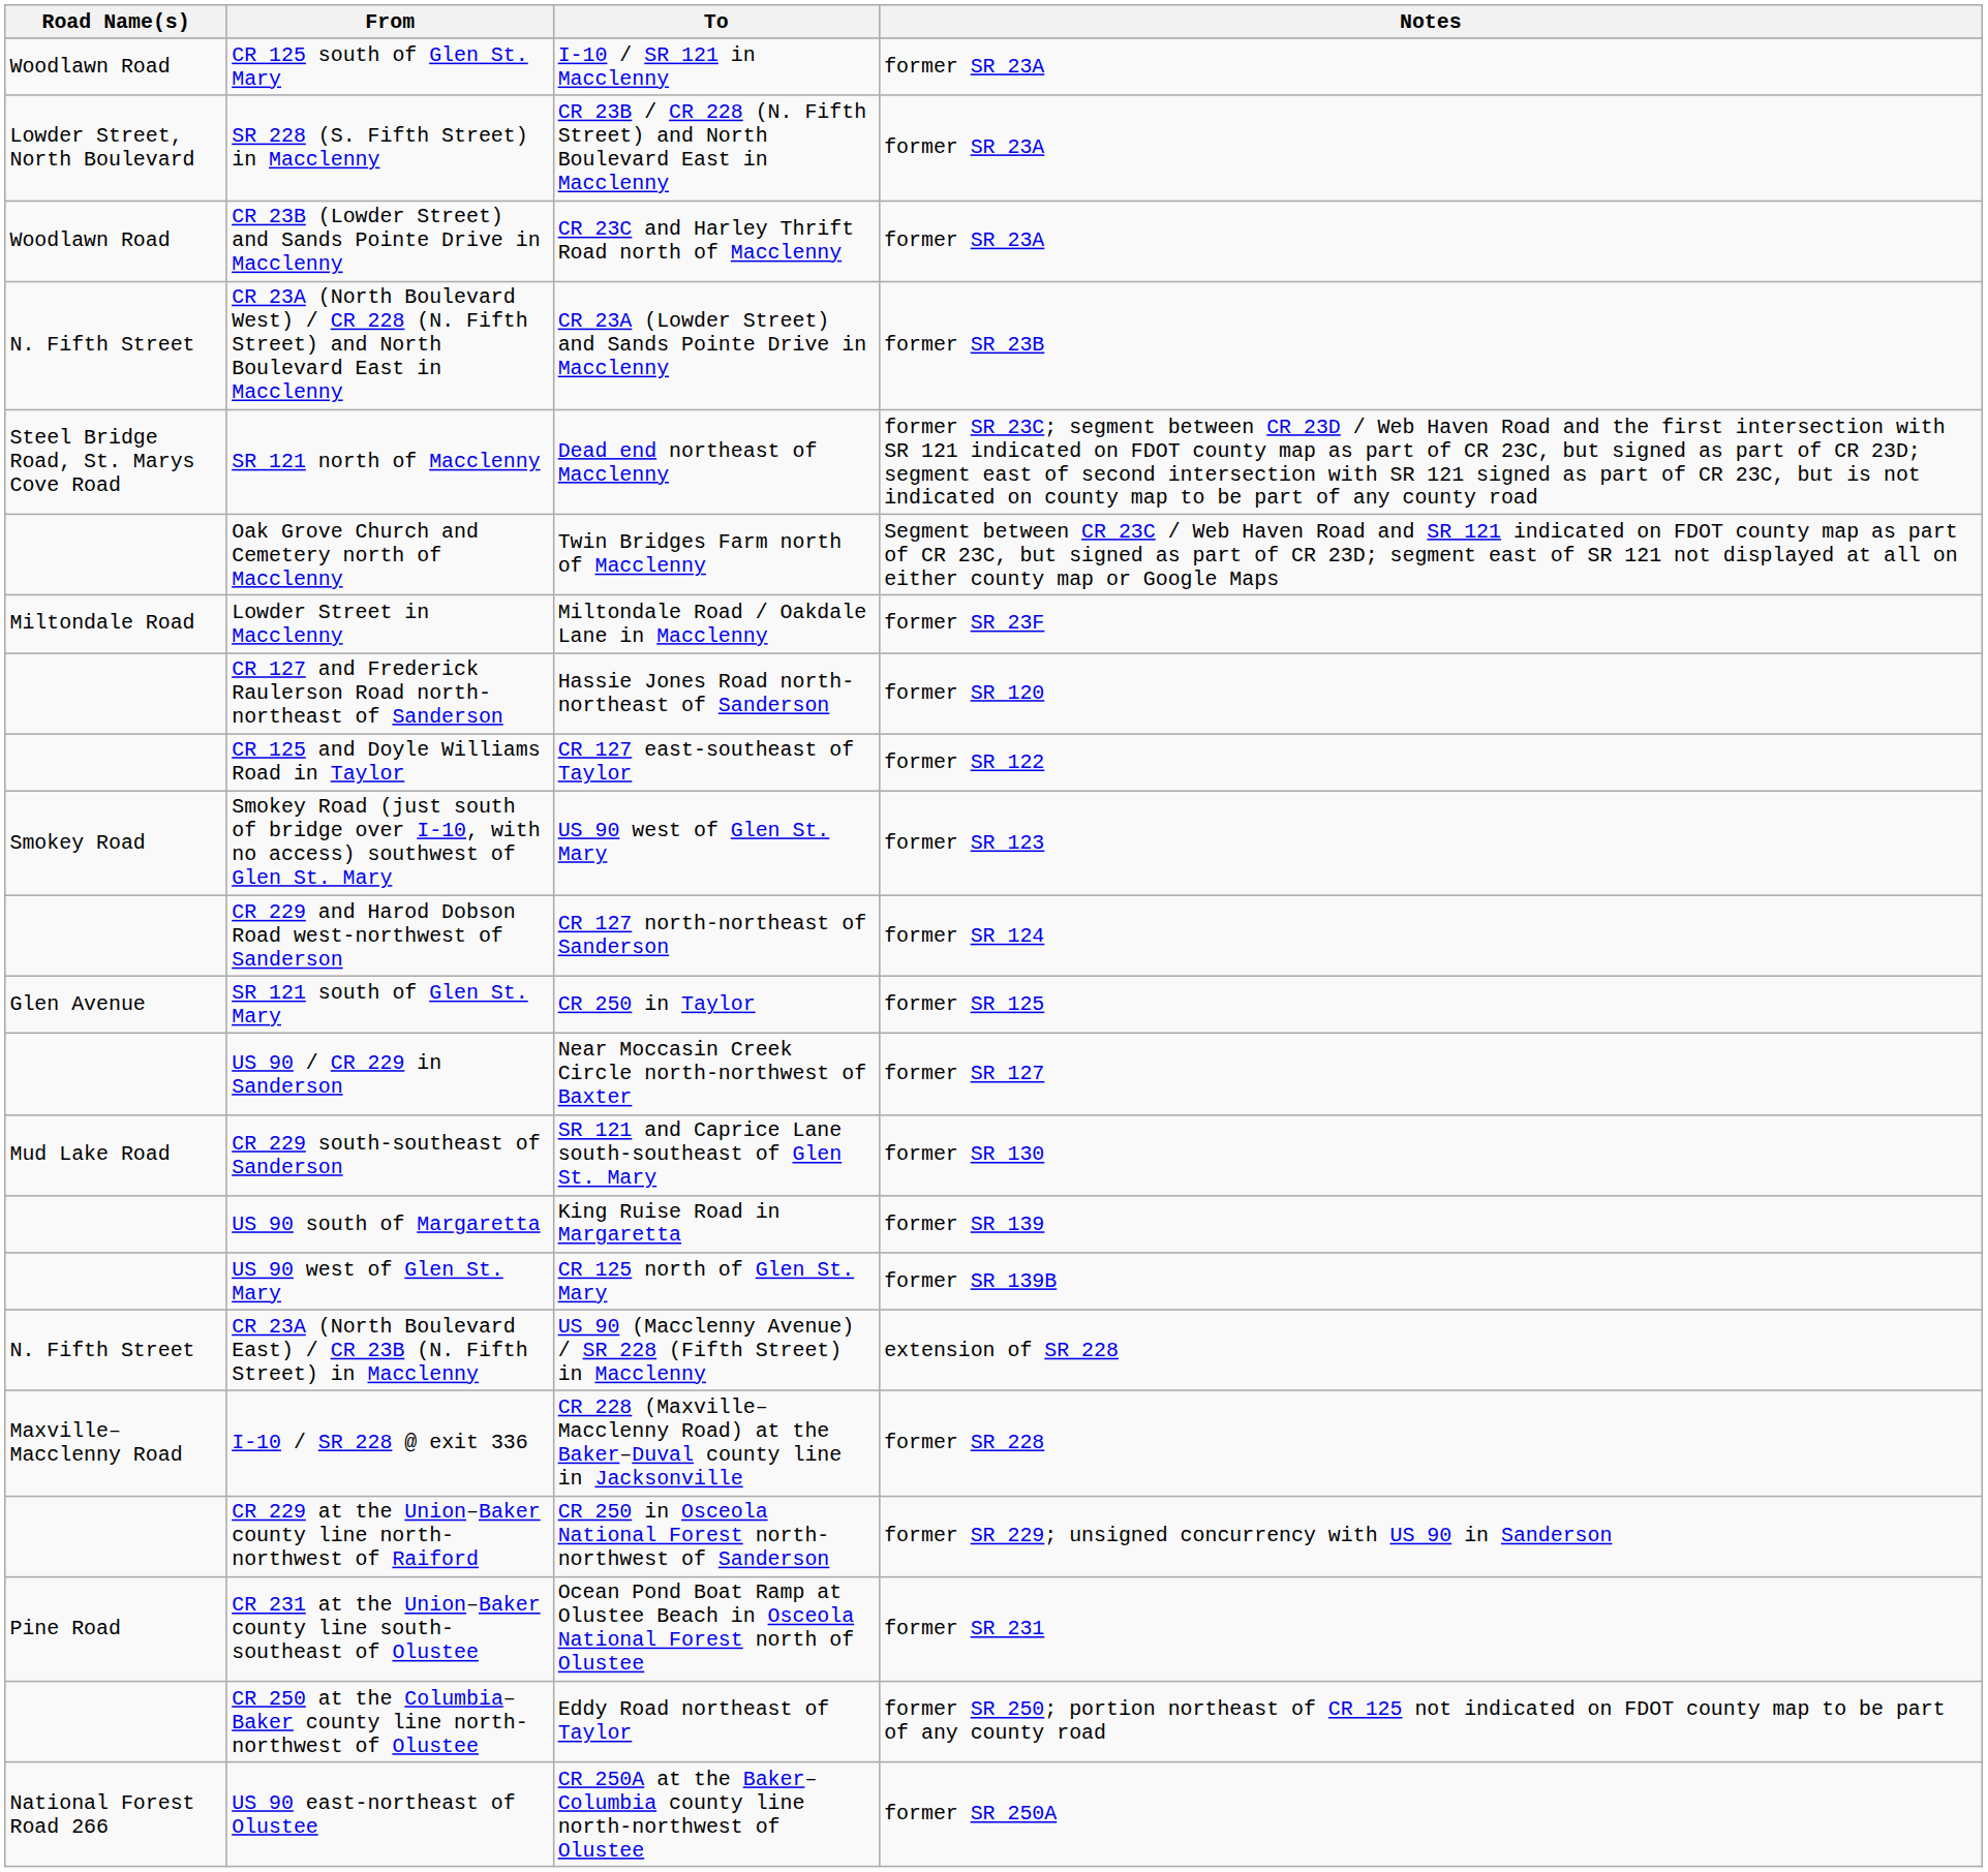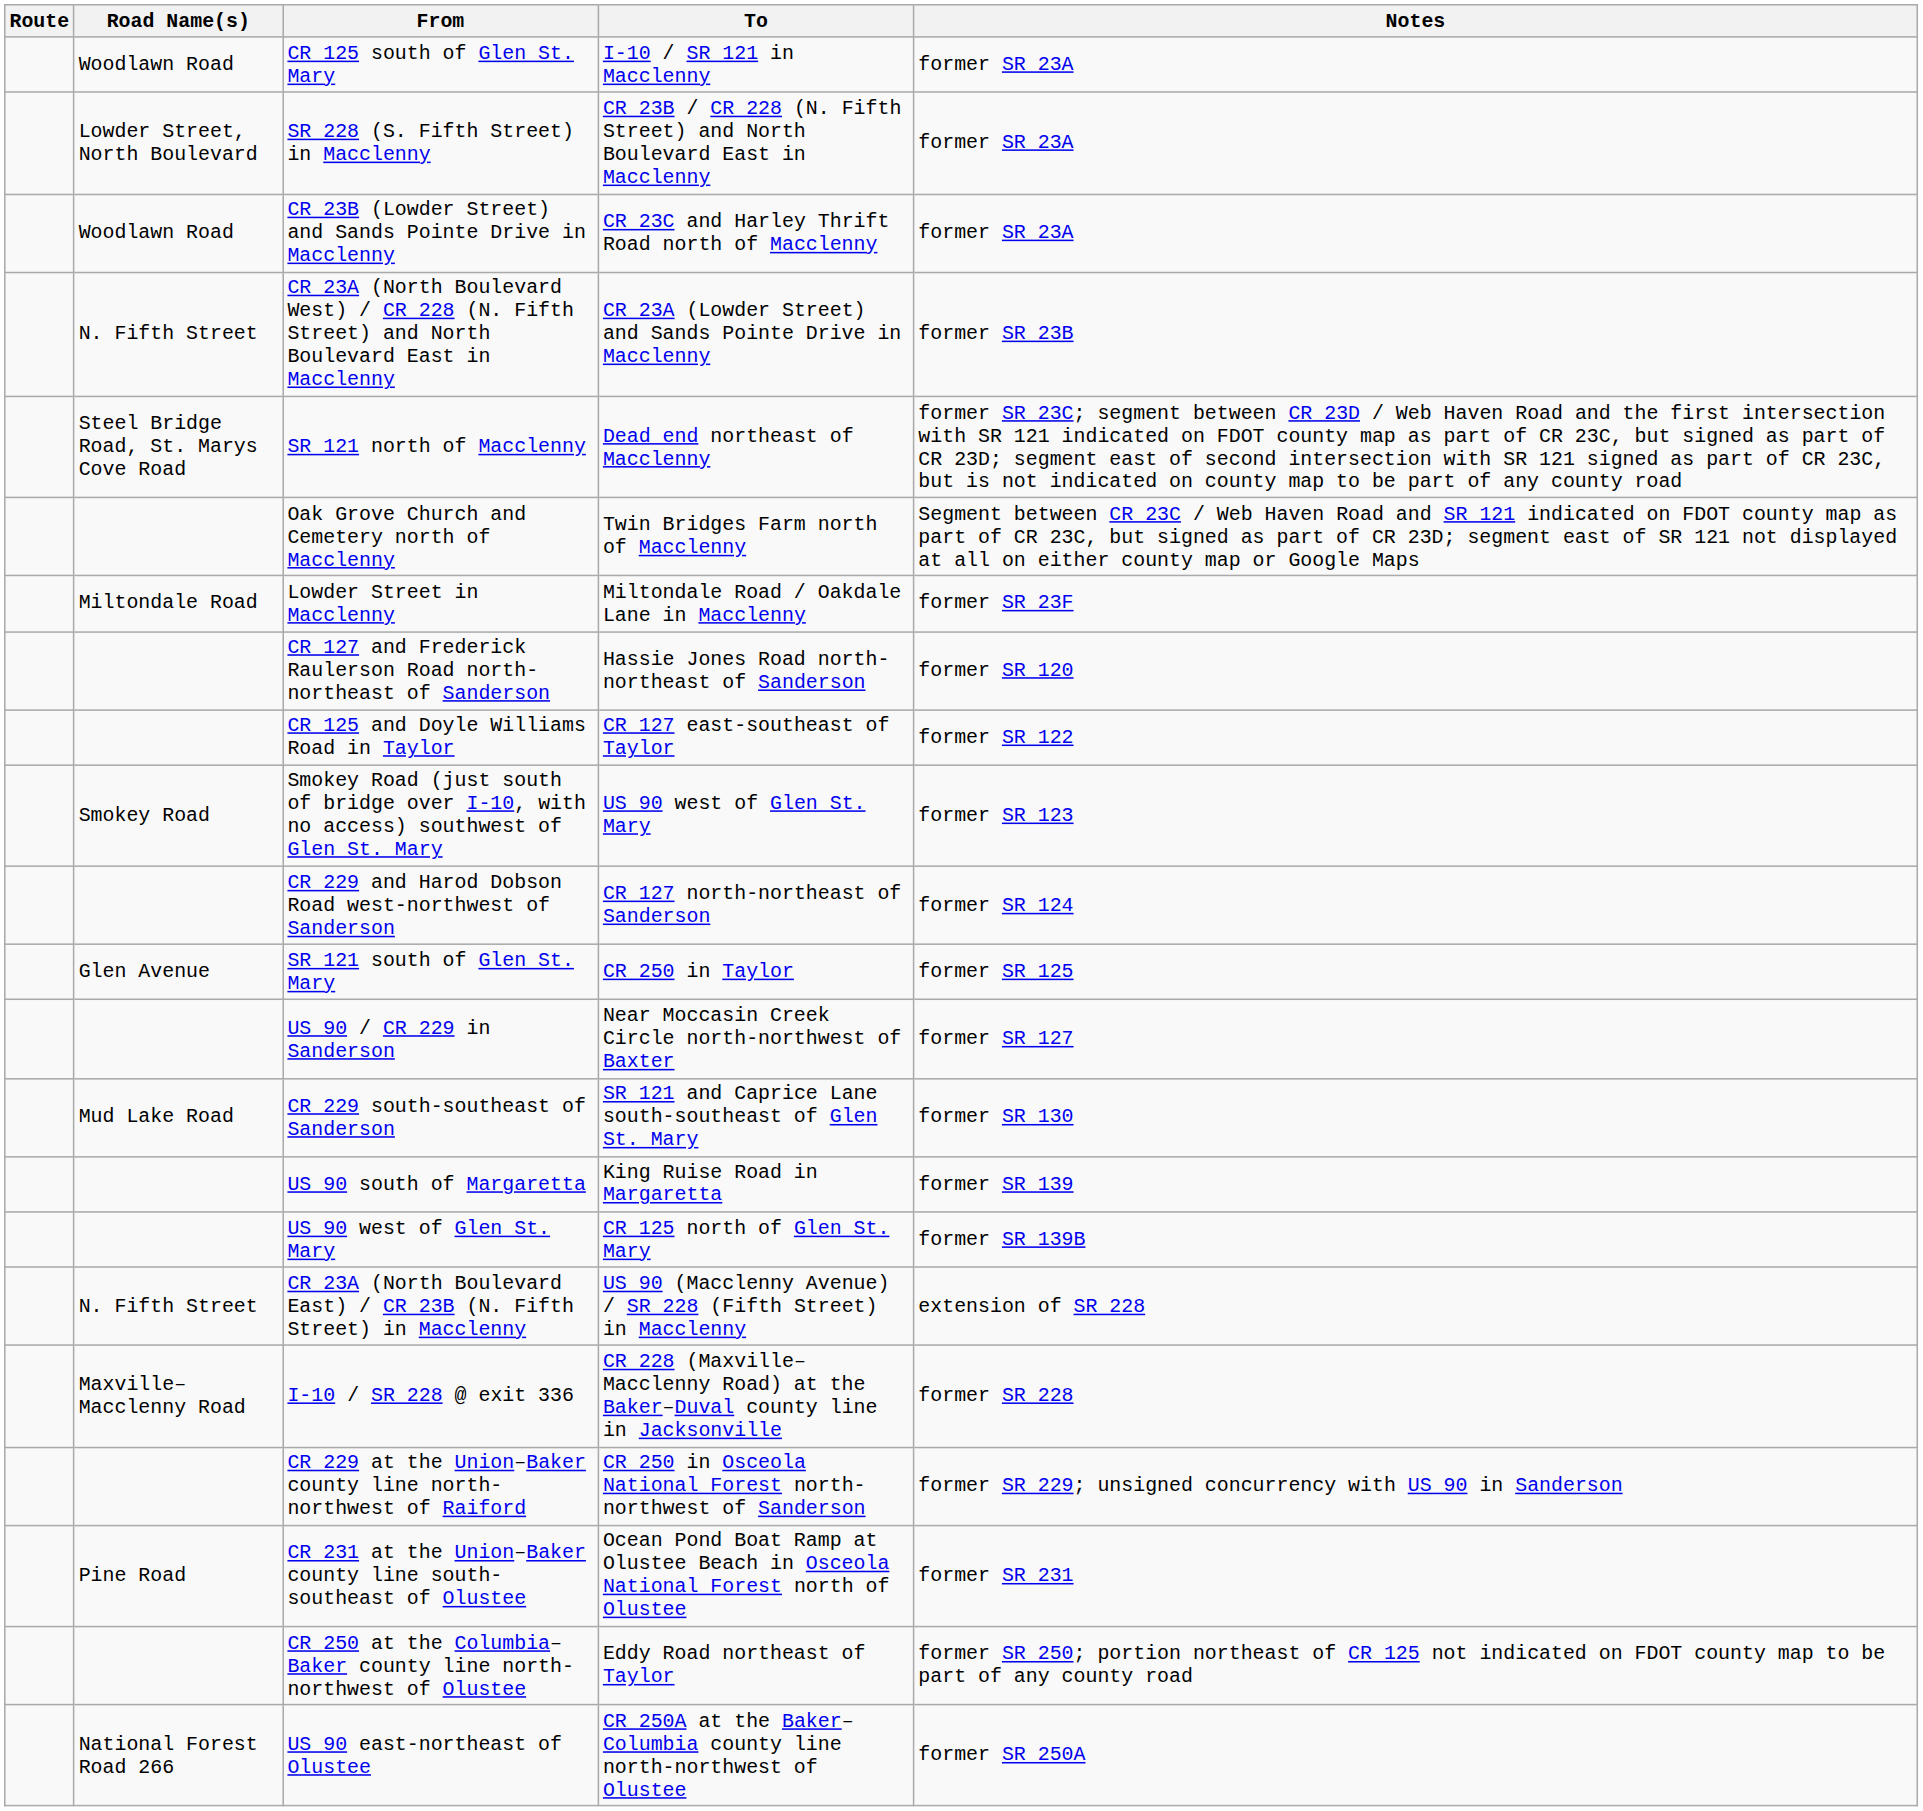 <table class="wikitable">
 <tr>
+<th>Route</th>
 <th>Road Name(s)</th>
 <th width=200px>From</th>
 <th width=200px>To</th>
 <th>Notes</th>
 </tr>
 <tr>
+<td></td>
 <td>Woodlawn Road</td>
 <td><a href='#'>CR 125</a> south of <a href='#'>Glen St. Mary</a></td>
 <td><a href='#'>I-10</a> / <a href='#'>SR 121</a> in <a href='#'>Macclenny</a></td>
 <td>former <a href='#'>SR 23A</a></td>
 </tr>
 <tr>
+<td></td>
 <td>Lowder Street, North Boulevard</td>
 <td><a href='#'>SR 228</a> (S. Fifth Street) in <a href='#'>Macclenny</a></td>
 <td><a href='#'>CR 23B</a> / <a href='#'>CR 228</a> (N. Fifth Street) and North Boulevard East in <a href='#'>Macclenny</a></td>
 <td>former <a href='#'>SR 23A</a></td>
 </tr>
 <tr>
+<td></td>
 <td>Woodlawn Road</td>
 <td><a href='#'>CR 23B</a> (Lowder Street) and Sands Pointe Drive in <a href='#'>Macclenny</a></td>
 <td><a href='#'>CR 23C</a> and Harley Thrift Road north of <a href='#'>Macclenny</a></td>
 <td>former <a href='#'>SR 23A</a></td>
 </tr>
 <tr>
+<td></td>
 <td>N. Fifth Street</td>
 <td><a href='#'>CR 23A</a> (North Boulevard West) / <a href='#'>CR 228</a> (N. Fifth Street) and North Boulevard East in <a href='#'>Macclenny</a></td>
 <td><a href='#'>CR 23A</a> (Lowder Street) and Sands Pointe Drive in <a href='#'>Macclenny</a></td>
 <td>former <a href='#'>SR 23B</a></td>
 </tr>
 <tr>
+<td></td>
 <td>Steel Bridge Road, St. Marys Cove Road</td>
 <td><a href='#'>SR 121</a> north of <a href='#'>Macclenny</a></td>
 <td><a href='#'>Dead end</a> northeast of <a href='#'>Macclenny</a></td>
 <td>former <a href='#'>SR 23C</a>; segment between <a href='#'>CR 23D</a> / Web Haven Road and the first intersection with SR 121 indicated on FDOT county map as part of CR 23C, but signed as part of CR 23D; segment east of second intersection with SR 121 signed as part of CR 23C, but is not indicated on county map to be part of any county road</td>
 </tr>
 <tr>
 <td></td>
+<td></td>
 <td>Oak Grove Church and Cemetery north of <a href='#'>Macclenny</a></td>
 <td>Twin Bridges Farm north of <a href='#'>Macclenny</a></td>
 <td>Segment between <a href='#'>CR 23C</a> / Web Haven Road and <a href='#'>SR 121</a> indicated on FDOT county map as part of CR 23C, but signed as part of CR 23D; segment east of SR 121 not displayed at all on either county map or Google Maps</td>
 </tr>
 <tr>
+<td></td>
 <td>Miltondale Road</td>
 <td>Lowder Street in <a href='#'>Macclenny</a></td>
 <td>Miltondale Road / Oakdale Lane in <a href='#'>Macclenny</a></td>
 <td>former <a href='#'>SR 23F</a></td>
 </tr>
 <tr>
 <td></td>
+<td></td>
 <td><a href='#'>CR 127</a> and Frederick Raulerson Road north-northeast of <a href='#'>Sanderson</a></td>
 <td>Hassie Jones Road north-northeast of <a href='#'>Sanderson</a></td>
 <td>former <a href='#'>SR 120</a></td>
 </tr>
 <tr>
 <td></td>
+<td></td>
 <td><a href='#'>CR 125</a> and Doyle Williams Road in <a href='#'>Taylor</a></td>
 <td><a href='#'>CR 127</a> east-southeast of <a href='#'>Taylor</a></td>
 <td>former <a href='#'>SR 122</a></td>
 </tr>
 <tr>
+<td></td>
 <td>Smokey Road</td>
 <td>Smokey Road (just south of bridge over <a href='#'>I-10</a>, with no access) southwest of <a href='#'>Glen St. Mary</a></td>
 <td><a href='#'>US 90</a> west of <a href='#'>Glen St. Mary</a></td>
 <td>former <a href='#'>SR 123</a></td>
 </tr>
 <tr>
 <td></td>
+<td></td>
 <td><a href='#'>CR 229</a> and Harod Dobson Road west-northwest of <a href='#'>Sanderson</a></td>
 <td><a href='#'>CR 127</a> north-northeast of <a href='#'>Sanderson</a></td>
 <td>former <a href='#'>SR 124</a></td>
 </tr>
 <tr>
+<td></td>
 <td>Glen Avenue</td>
 <td><a href='#'>SR 121</a> south of <a href='#'>Glen St. Mary</a></td>
 <td><a href='#'>CR 250</a> in <a href='#'>Taylor</a></td>
 <td>former <a href='#'>SR 125</a></td>
 </tr>
 <tr>
 <td></td>
+<td></td>
 <td><a href='#'>US 90</a> / <a href='#'>CR 229</a> in <a href='#'>Sanderson</a></td>
 <td>Near Moccasin Creek Circle north-northwest of <a href='#'>Baxter</a></td>
 <td>former <a href='#'>SR 127</a></td>
 </tr>
 <tr>
+<td></td>
 <td>Mud Lake Road</td>
 <td><a href='#'>CR 229</a> south-southeast of <a href='#'>Sanderson</a></td>
 <td><a href='#'>SR 121</a> and Caprice Lane south-southeast of <a href='#'>Glen St. Mary</a></td>
 <td>former <a href='#'>SR 130</a></td>
 </tr>
 <tr>
 <td></td>
+<td></td>
 <td><a href='#'>US 90</a> south of <a href='#'>Margaretta</a></td>
 <td>King Ruise Road in <a href='#'>Margaretta</a></td>
 <td>former <a href='#'>SR 139</a></td>
 </tr>
 <tr>
 <td></td>
+<td></td>
 <td><a href='#'>US 90</a> west of <a href='#'>Glen St. Mary</a></td>
 <td><a href='#'>CR 125</a> north of <a href='#'>Glen St. Mary</a></td>
 <td>former <a href='#'>SR 139B</a></td>
 </tr>
 <tr>
+<td></td>
 <td>N. Fifth Street</td>
 <td><a href='#'>CR 23A</a> (North Boulevard East) / <a href='#'>CR 23B</a> (N. Fifth Street) in <a href='#'>Macclenny</a></td>
 <td><a href='#'>US 90</a> (Macclenny Avenue) / <a href='#'>SR 228</a> (Fifth Street) in <a href='#'>Macclenny</a></td>
 <td>extension of <a href='#'>SR 228</a></td>
 </tr>
 <tr>
+<td></td>
 <td>Maxville–Macclenny Road</td>
 <td><a href='#'>I-10</a> / <a href='#'>SR 228</a> @ exit 336</td>
 <td><a href='#'>CR 228</a> (Maxville–Macclenny Road) at the <a href='#'>Baker</a>–<a href='#'>Duval</a> county line in <a href='#'>Jacksonville</a></td>
 <td>former <a href='#'>SR 228</a></td>
 </tr>
 <tr>
 <td></td>
+<td></td>
 <td><a href='#'>CR 229</a> at the <a href='#'>Union</a>–<a href='#'>Baker</a> county line north-northwest of <a href='#'>Raiford</a></td>
 <td><a href='#'>CR 250</a> in <a href='#'>Osceola National Forest</a> north-northwest of <a href='#'>Sanderson</a></td>
 <td>former <a href='#'>SR 229</a>; unsigned concurrency with <a href='#'>US 90</a> in <a href='#'>Sanderson</a></td>
 </tr>
 <tr>
+<td></td>
 <td>Pine Road</td>
 <td><a href='#'>CR 231</a> at the <a href='#'>Union</a>–<a href='#'>Baker</a> county line south-southeast of <a href='#'>Olustee</a></td>
 <td>Ocean Pond Boat Ramp at Olustee Beach in <a href='#'>Osceola National Forest</a> north of <a href='#'>Olustee</a></td>
 <td>former <a href='#'>SR 231</a></td>
 </tr>
 <tr>
 <td></td>
+<td></td>
 <td><a href='#'>CR 250</a> at the <a href='#'>Columbia</a>–<a href='#'>Baker</a> county line north-northwest of <a href='#'>Olustee</a></td>
 <td>Eddy Road northeast of <a href='#'>Taylor</a></td>
 <td>former <a href='#'>SR 250</a>; portion northeast of <a href='#'>CR 125</a> not indicated on FDOT county map to be part of any county road</td>
 </tr>
 <tr>
+<td></td>
 <td>National Forest Road 266</td>
 <td><a href='#'>US 90</a> east-northeast of <a href='#'>Olustee</a></td>
 <td><a href='#'>CR 250A</a> at the <a href='#'>Baker</a>–<a href='#'>Columbia</a> county line north-northwest of <a href='#'>Olustee</a></td>
 <td>former <a href='#'>SR 250A</a></td>
 </tr>
 </table>
